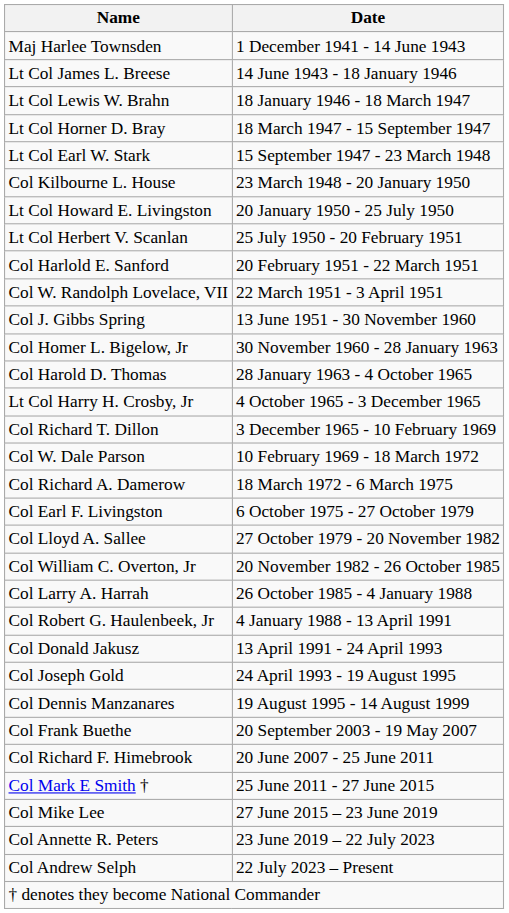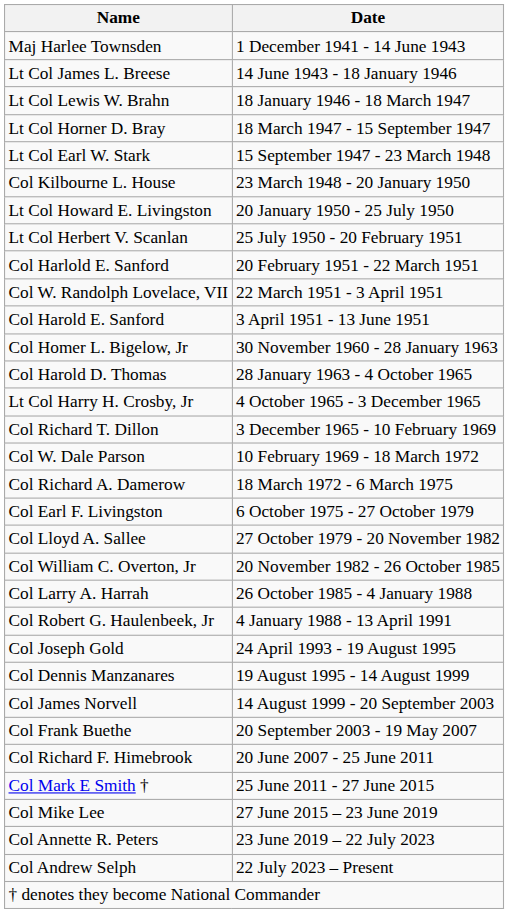 <table class="wikitable">
 <tr>
 <th>Name</th>
 <th>Date</th>
 </tr>
 <tr>
 <td>Maj Harlee Townsden</td>
 <td>1 December 1941 - 14 June 1943</td>
 </tr>
 <tr>
 <td>Lt Col James L. Breese</td>
 <td>14 June 1943 - 18 January 1946</td>
 </tr>
 <tr>
 <td>Lt Col Lewis W. Brahn</td>
 <td>18 January 1946 - 18 March 1947</td>
 </tr>
 <tr>
 <td>Lt Col Horner D. Bray</td>
 <td>18 March 1947 - 15 September 1947</td>
 </tr>
 <tr>
 <td>Lt Col Earl W. Stark</td>
 <td>15 September 1947 - 23 March 1948</td>
 </tr>
 <tr>
 <td>Col Kilbourne L. House</td>
 <td>23 March 1948 - 20 January 1950</td>
 </tr>
 <tr>
 <td>Lt Col Howard E. Livingston</td>
 <td>20 January 1950 - 25 July 1950</td>
 </tr>
 <tr>
 <td>Lt Col Herbert V. Scanlan</td>
 <td>25 July 1950 - 20 February 1951</td>
 </tr>
 <tr>
 <td>Col Harlold E. Sanford</td>
 <td>20 February 1951 - 22 March 1951</td>
 </tr>
 <tr>
 <td>Col W. Randolph Lovelace, VII</td>
 <td>22 March 1951 - 3 April 1951</td>
 </tr>
 <tr>
-<td>Col J. Gibbs Spring</td>
-<td>13 June 1951 - 30 November 1960</td>
+<td>Col Harold E. Sanford</td>
+<td>3 April 1951 - 13 June 1951</td>
 </tr>
 <tr>
 <td>Col Homer L. Bigelow, Jr</td>
 <td>30 November 1960 - 28 January 1963</td>
 </tr>
 <tr>
 <td>Col Harold D. Thomas</td>
 <td>28 January 1963 - 4 October 1965</td>
 </tr>
 <tr>
 <td>Lt Col Harry H. Crosby, Jr</td>
 <td>4 October 1965 - 3 December 1965</td>
 </tr>
 <tr>
 <td>Col Richard T. Dillon</td>
 <td>3 December 1965 - 10 February 1969</td>
 </tr>
 <tr>
 <td>Col W. Dale Parson</td>
 <td>10 February 1969 - 18 March 1972</td>
 </tr>
 <tr>
 <td>Col Richard A. Damerow</td>
 <td>18 March 1972 - 6 March 1975</td>
 </tr>
 <tr>
 <td>Col Earl F. Livingston</td>
 <td>6 October 1975 - 27 October 1979</td>
 </tr>
 <tr>
 <td>Col Lloyd A. Sallee</td>
 <td>27 October 1979 - 20 November 1982</td>
 </tr>
 <tr>
 <td>Col William C. Overton, Jr</td>
 <td>20 November 1982 - 26 October 1985</td>
 </tr>
 <tr>
 <td>Col Larry A. Harrah</td>
 <td>26 October 1985 - 4 January 1988</td>
 </tr>
 <tr>
 <td>Col Robert G. Haulenbeek, Jr</td>
 <td>4 January 1988 - 13 April 1991</td>
 </tr>
 <tr>
-<td>Col Donald Jakusz</td>
-<td>13 April 1991 - 24 April 1993</td>
-</tr>
-<tr>
 <td>Col Joseph Gold</td>
 <td>24 April 1993 - 19 August 1995</td>
 </tr>
 <tr>
 <td>Col Dennis Manzanares</td>
 <td>19 August 1995 - 14 August 1999</td>
+</tr>
+<tr>
+<td>Col James Norvell</td>
+<td>14 August 1999 - 20 September 2003</td>
 </tr>
 <tr>
 <td>Col Frank Buethe</td>
 <td>20 September 2003 - 19 May 2007</td>
 </tr>
 <tr>
 <td>Col Richard F. Himebrook</td>
 <td>20 June 2007 - 25 June 2011</td>
 </tr>
 <tr>
 <td><a href='#'>Col Mark E Smith</a> †</td>
 <td>25 June 2011 - 27 June 2015</td>
 </tr>
 <tr>
 <td>Col Mike Lee</td>
 <td>27 June 2015 – 23 June 2019</td>
 </tr>
 <tr>
 <td>Col Annette R. Peters</td>
 <td>23 June 2019 – 22 July 2023</td>
 </tr>
 <tr>
 <td>Col Andrew Selph</td>
 <td>22 July 2023 – Present</td>
 </tr>
 <tr>
 <td colspan="2">† denotes they become National Commander</td>
 </tr>
 </table>
